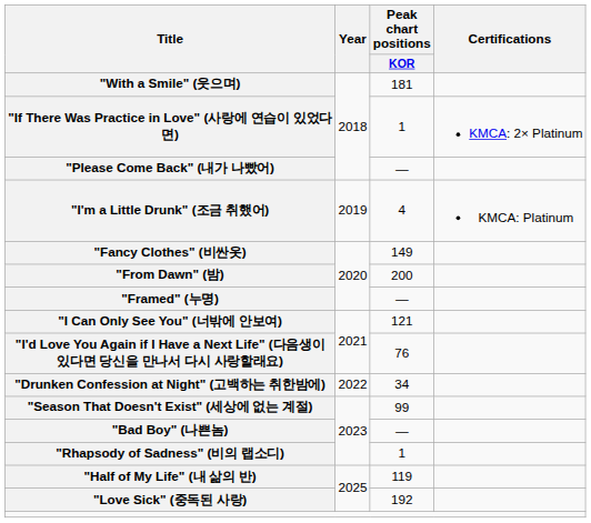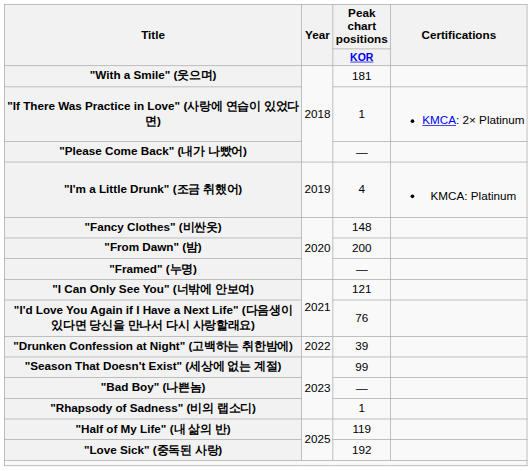 <table class="wikitable plainrowheaders" style="text-align:center;">
 <tr>
 <th rowspan="2" scope="col" style="width:25em;">Title</th>
 <th rowspan="2" scope="col">Year</th>
 <th scope="col">Peak chart positions</th>
 <th rowspan="2">Certifications</th>
 </tr>
 <tr>
 <th scope="col" style="width:2.5em;font-size:90%;"><a href='#'>KOR</a><br></th>
 </tr>
 <tr>
 <th scope="row">"With a Smile" (웃으며) </th>
 <td rowspan="3">2018</td>
 <td>181</td>
 <td></td>
 </tr>
 <tr>
 <th scope="row">"If There Was Practice in Love" (사랑에 연습이 있었다면)</th>
 <td>1</td>
 <td><br><ul><li><a href='#'>KMCA</a>: 2× Platinum </li></ul></td>
 </tr>
 <tr>
 <th scope="row">"Please Come Back" (내가 나빴어)</th>
 <td>—</td>
 <td></td>
 </tr>
 <tr>
 <th scope="row">"I'm a Little Drunk" (조금 취했어)</th>
 <td>2019</td>
 <td>4</td>
 <td><br><ul><li>KMCA: Platinum </li></ul></td>
 </tr>
 <tr>
 <th scope="row">"Fancy Clothes" (비싼옷)</th>
 <td rowspan="3">2020</td>
-<td>149</td>
+<td>148</td>
 <td></td>
 </tr>
 <tr>
 <th scope="row">"From Dawn" (밤) </th>
 <td>200</td>
 <td></td>
 </tr>
 <tr>
 <th scope="row">"Framed" (누명)</th>
 <td>—</td>
 <td></td>
 </tr>
 <tr>
 <th scope="row">"I Can Only See You" (너밖에 안보여)</th>
 <td rowspan="2">2021</td>
 <td>121</td>
 <td></td>
 </tr>
 <tr>
 <th scope="row">"I'd Love You Again if I Have a Next Life" (다음생이 있다면 당신을 만나서 다시 사랑할래요)</th>
 <td>76</td>
 <td></td>
 </tr>
 <tr>
 <th scope="row">"Drunken Confession at Night" (고백하는 취한밤에)</th>
 <td>2022</td>
-<td>34</td>
+<td>39</td>
 <td></td>
 </tr>
 <tr>
 <th scope="row">"Season That Doesn't Exist" (세상에 없는 계절)</th>
 <td rowspan="3">2023</td>
 <td>99</td>
 <td></td>
 </tr>
 <tr>
 <th scope="row">"Bad Boy" (나쁜놈)</th>
 <td>—</td>
 <td></td>
 </tr>
 <tr>
 <th scope="row">"Rhapsody of Sadness" (비의 랩소디)</th>
 <td>1</td>
 <td></td>
 </tr>
 <tr>
 <th scope="row">"Half of My Life" (내 삶의 반)</th>
 <td rowspan="2">2025</td>
 <td>119</td>
 <td></td>
 </tr>
 <tr>
 <th scope="row">"Love Sick" (중독된 사랑)</th>
 <td>192</td>
 <td></td>
 </tr>
 <tr>
 <td colspan="4"></td>
 </tr>
 </table>
